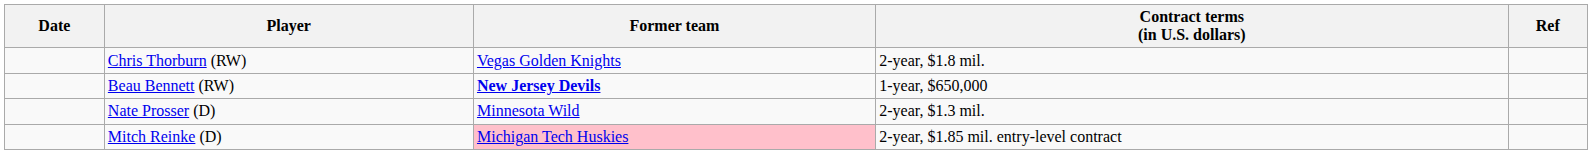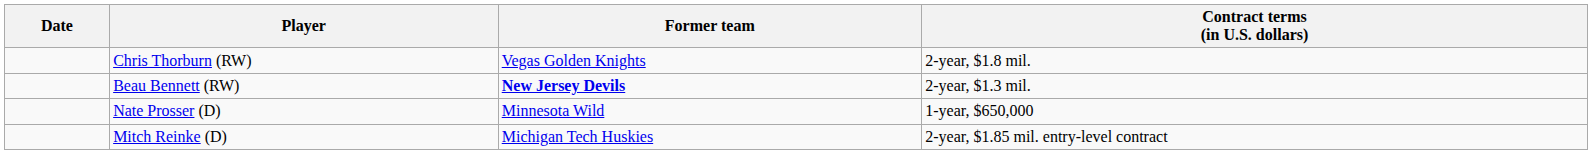 <table class="wikitable" width=100%>
 <tr style="background:#ddd;">
 <th>Date</th>
 <th>Player</th>
 <th>Former team</th>
 <th>Contract terms<br>(in U.S. dollars)</th>
-<th>Ref</th>
 </tr>
 <tr>
 <td></td>
 <td><a href='#'>Chris Thorburn</a> (RW)</td>
 <td><a href='#'>Vegas Golden Knights</a></td>
 <td>2-year, $1.8 mil.</td>
-<td></td>
 </tr>
 <tr>
 <td></td>
 <td><a href='#'>Beau Bennett</a> (RW)</td>
 <td><strong><a href='#'>New Jersey Devils</a></strong></td>
-<td>1-year, $650,000</td>
-<td></td>
+<td>2-year, $1.3 mil.</td>
 </tr>
 <tr>
 <td></td>
 <td><a href='#'>Nate Prosser</a> (D)</td>
 <td><a href='#'>Minnesota Wild</a></td>
-<td>2-year, $1.3 mil.</td>
-<td></td>
+<td>1-year, $650,000</td>
 </tr>
 <tr>
 <td></td>
 <td><a href='#'>Mitch Reinke</a> (D)</td>
-<td style="background: pink;"><a href='#'>Michigan Tech Huskies</a></td>
+<td><a href='#'>Michigan Tech Huskies</a></td>
 <td>2-year, $1.85 mil. entry-level contract</td>
-<td></td>
 </tr>
 </table>
